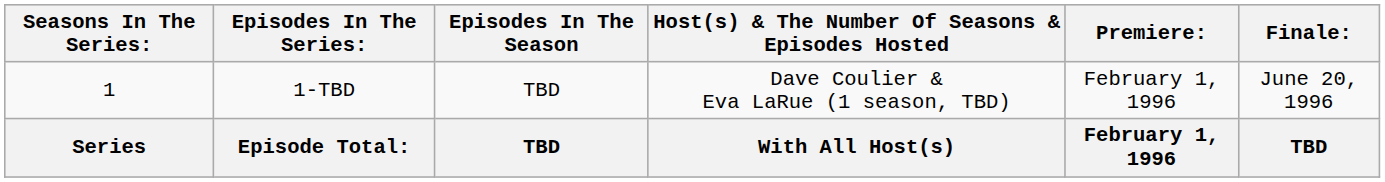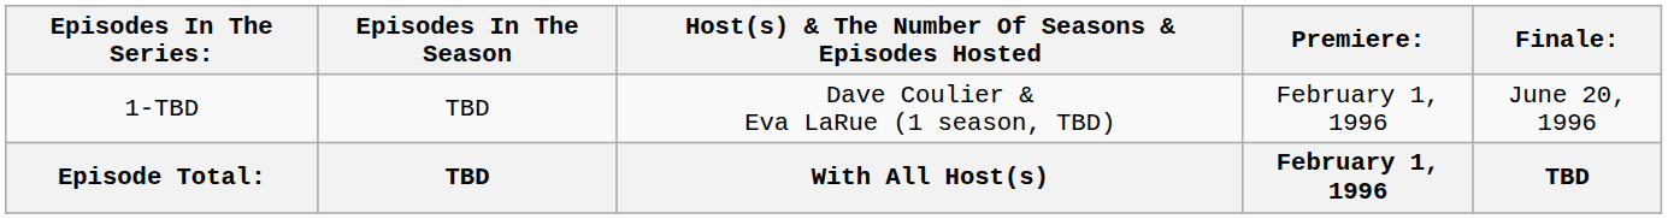 <table class="wikitable" style="text-align:center;">
 <tr>
-<th>Seasons In The Series:</th>
 <th>Episodes In The Series:</th>
 <th>Episodes In The Season</th>
 <th>Host(s) & The Number Of Seasons & Episodes Hosted</th>
 <th>Premiere:</th>
 <th>Finale:</th>
 </tr>
 <tr>
-<td>1</td>
 <td>1-TBD</td>
 <td>TBD</td>
 <td rowspan="1">Dave Coulier &<br>Eva LaRue (1 season, TBD)</td>
 <td>February 1, 1996</td>
 <td>June 20, 1996</td>
 </tr>
 <tr>
-<th>Series</th>
 <th>Episode Total:</th>
 <th>TBD</th>
 <th>With All Host(s)</th>
 <th>February 1, 1996</th>
 <th>TBD</th>
 </tr>
 </table>
